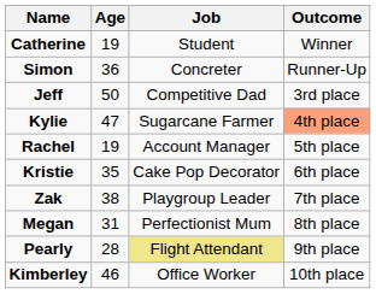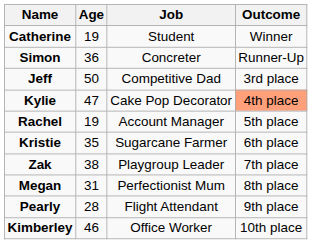 <table class="wikitable sortable" style="text-align:center;">
 <tr>
 <th>Name</th>
 <th>Age</th>
 <th>Job</th>
 <th>Outcome</th>
 </tr>
 <tr>
 <td><strong>Catherine</strong></td>
 <td>19</td>
 <td>Student</td>
 <td>Winner</td>
 </tr>
 <tr>
 <td><strong>Simon</strong></td>
 <td>36</td>
 <td>Concreter</td>
 <td>Runner-Up</td>
 </tr>
 <tr>
 <td><strong>Jeff</strong></td>
 <td>50</td>
 <td>Competitive Dad</td>
 <td>3rd place</td>
 </tr>
 <tr>
 <td><strong>Kylie</strong></td>
 <td>47</td>
-<td>Sugarcane Farmer</td>
+<td>Cake Pop Decorator</td>
 <td style="background: lightsalmon;">4th place</td>
 </tr>
 <tr>
 <td><strong>Rachel</strong></td>
 <td>19</td>
 <td>Account Manager</td>
 <td>5th place</td>
 </tr>
 <tr>
 <td><strong>Kristie</strong></td>
 <td>35</td>
-<td>Cake Pop Decorator</td>
+<td>Sugarcane Farmer</td>
 <td>6th place</td>
 </tr>
 <tr>
 <td><strong>Zak</strong></td>
 <td>38</td>
 <td>Playgroup Leader</td>
 <td>7th place</td>
 </tr>
 <tr>
 <td><strong>Megan</strong></td>
 <td>31</td>
 <td>Perfectionist Mum</td>
 <td>8th place</td>
 </tr>
 <tr>
 <td><strong>Pearly</strong></td>
 <td>28</td>
-<td style="background: khaki;">Flight Attendant</td>
+<td>Flight Attendant</td>
 <td>9th place</td>
 </tr>
 <tr>
 <td><strong>Kimberley</strong></td>
 <td>46</td>
 <td>Office Worker</td>
 <td>10th place</td>
 </tr>
 </table>
